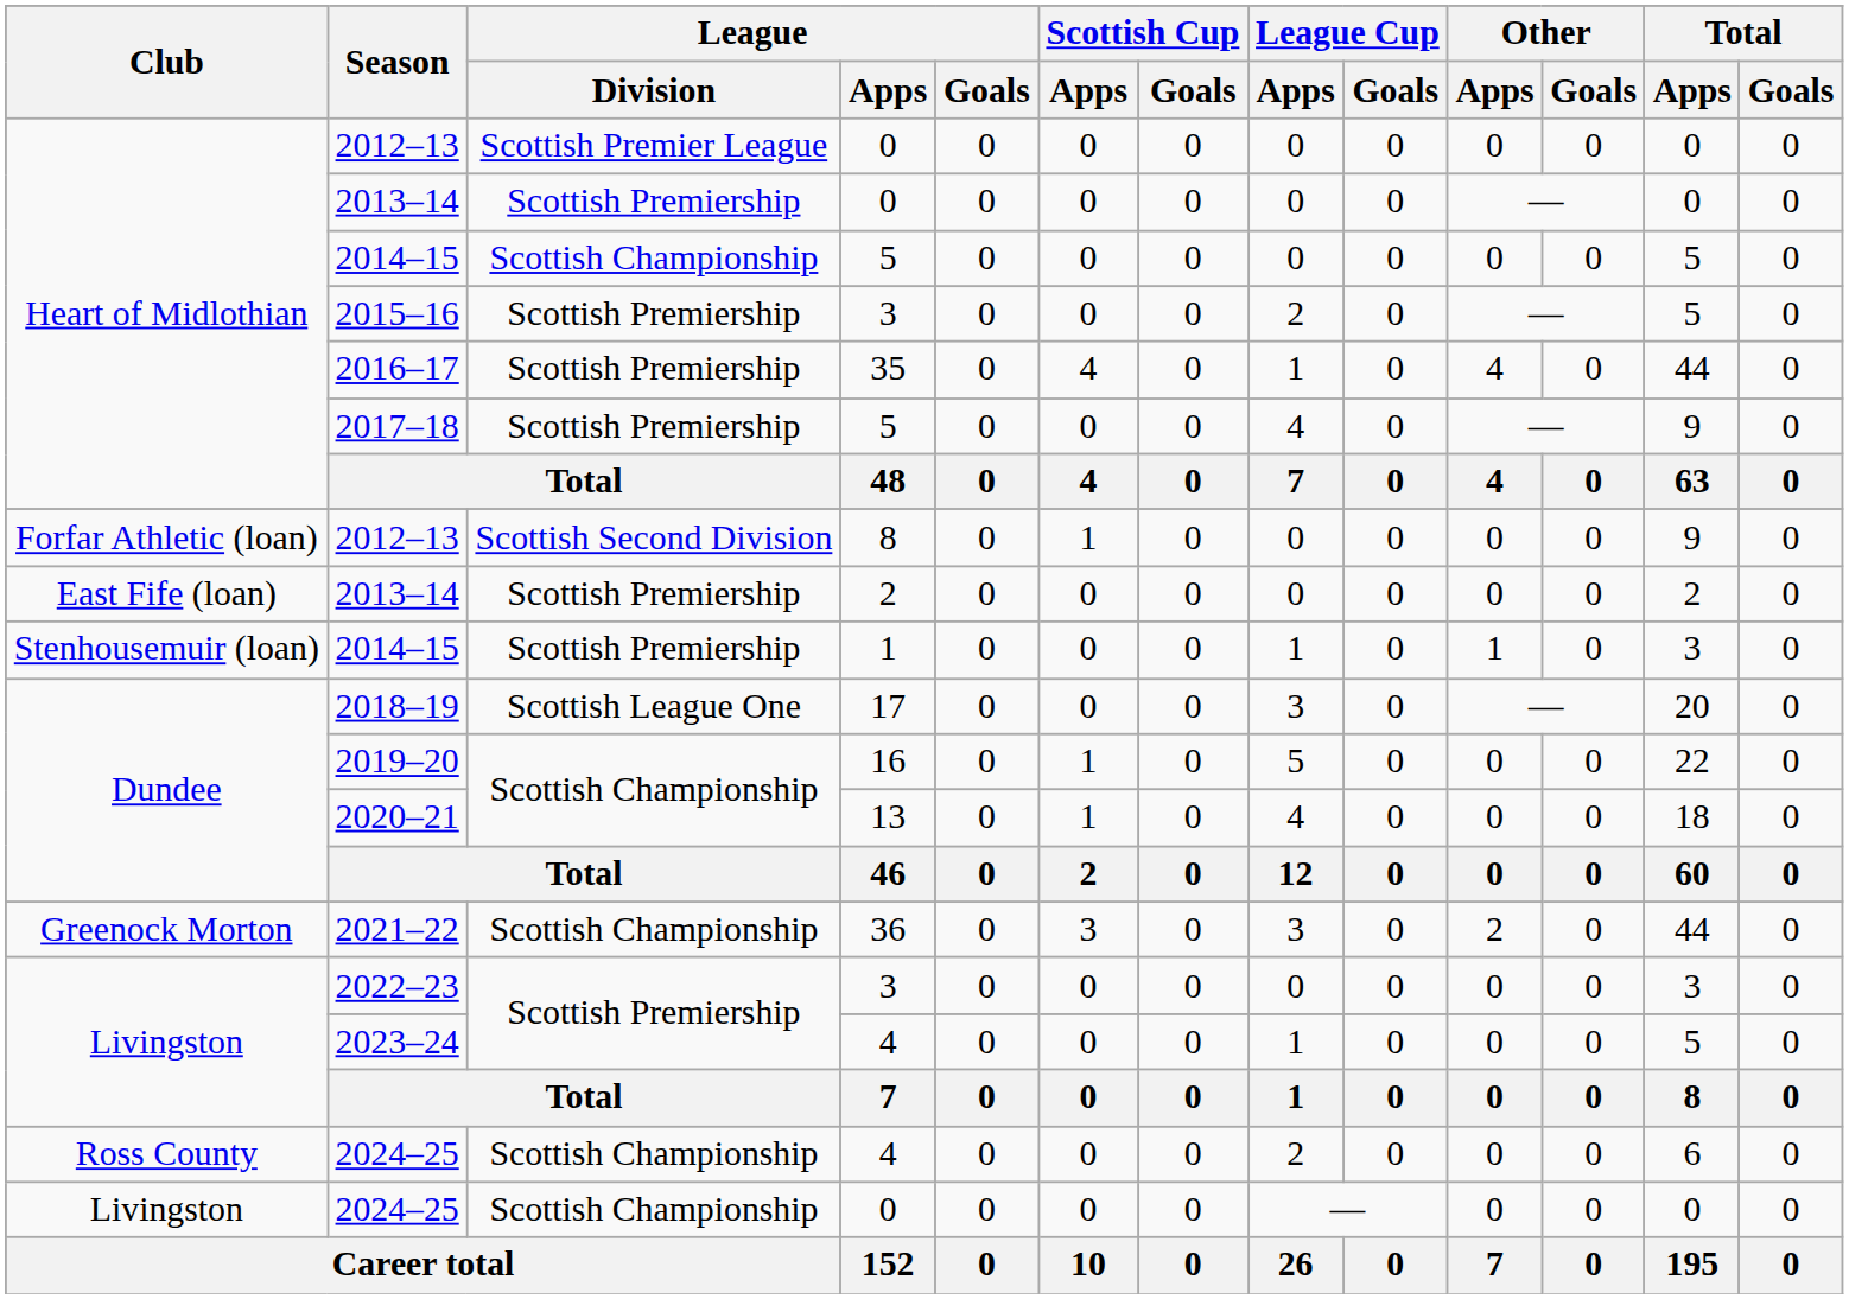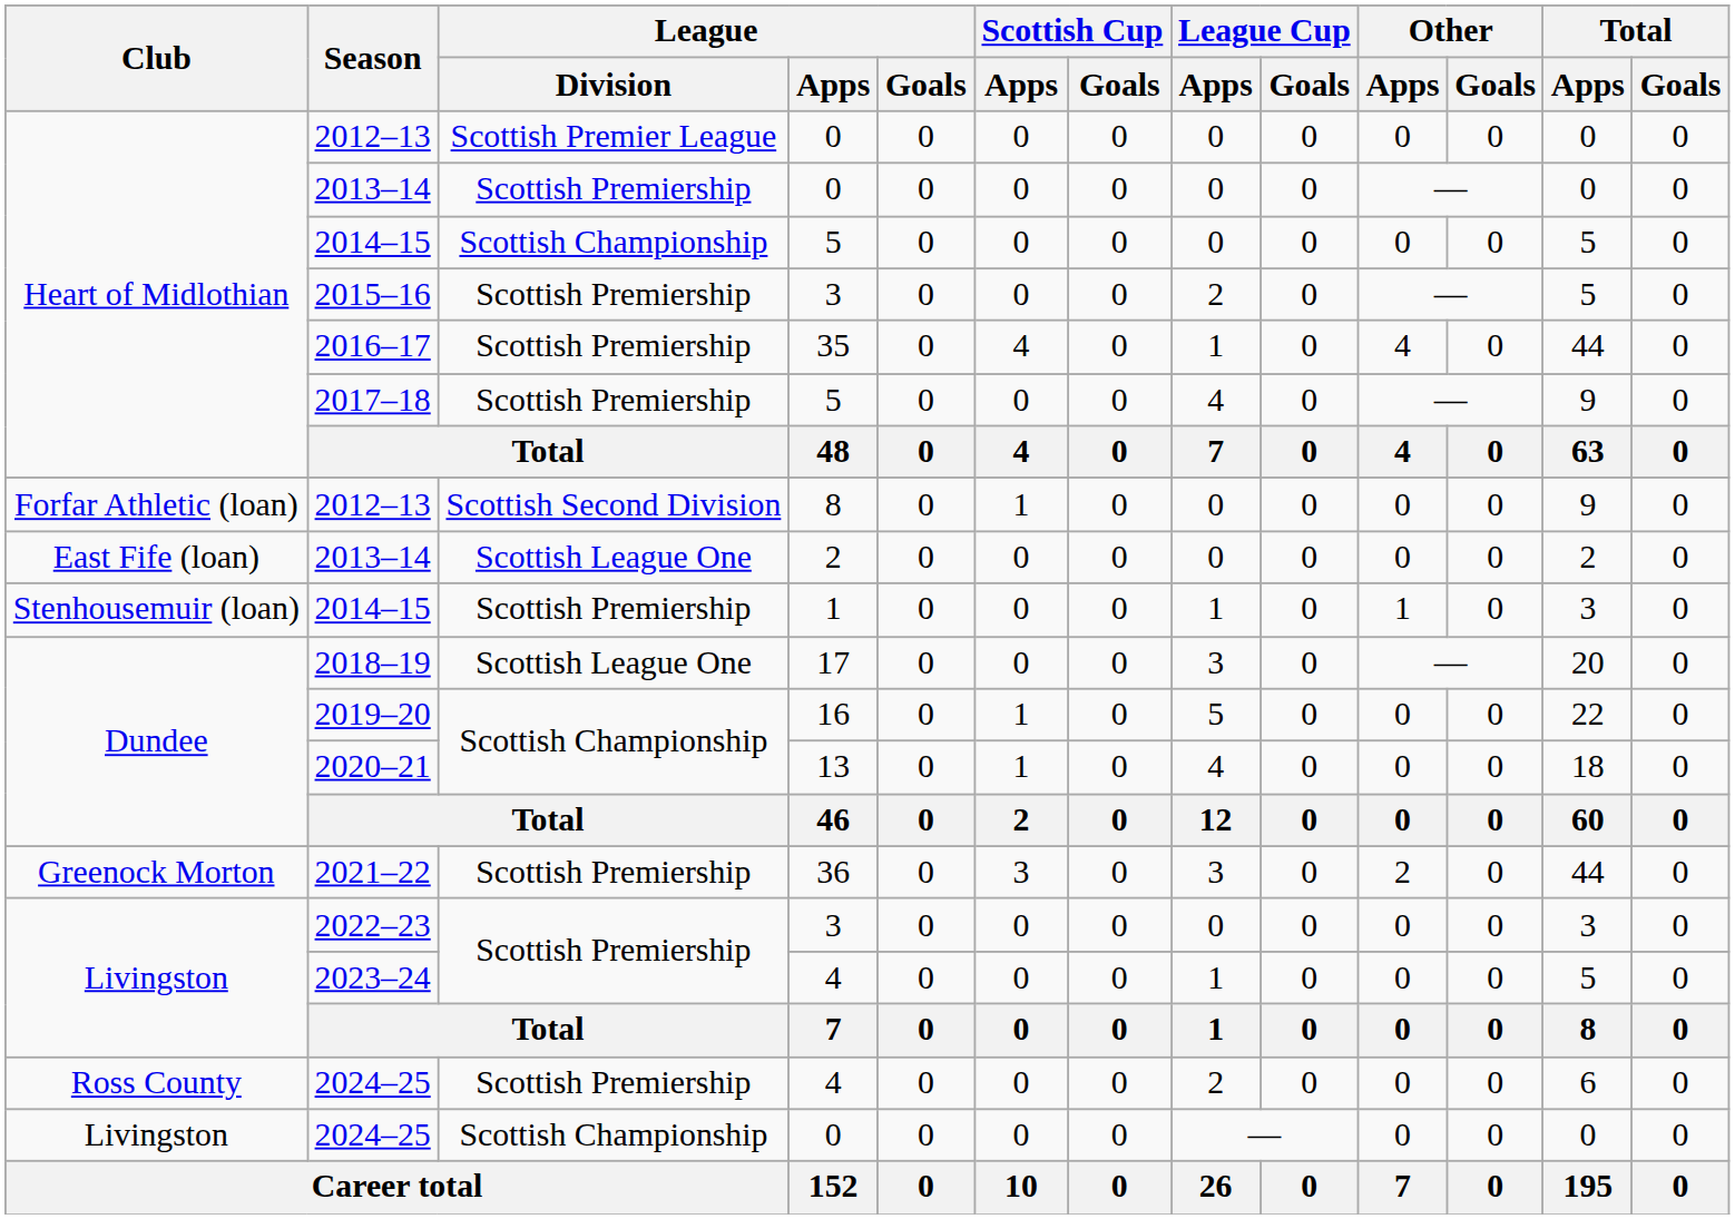 <table class="wikitable" style="text-align: center">
 <tr>
 <th rowspan=2>Club</th>
 <th rowspan=2>Season</th>
 <th colspan=3>League</th>
 <th colspan=2><a href='#'>Scottish Cup</a></th>
 <th colspan=2><a href='#'>League Cup</a></th>
 <th colspan=2>Other</th>
 <th colspan=2>Total</th>
 </tr>
 <tr>
 <th>Division</th>
 <th>Apps</th>
 <th>Goals</th>
 <th>Apps</th>
 <th>Goals</th>
 <th>Apps</th>
 <th>Goals</th>
 <th>Apps</th>
 <th>Goals</th>
 <th>Apps</th>
 <th>Goals</th>
 </tr>
 <tr>
 <td rowspan=7><a href='#'>Heart of Midlothian</a></td>
 <td><a href='#'>2012–13</a></td>
 <td><a href='#'>Scottish Premier League</a></td>
 <td>0</td>
 <td>0</td>
 <td>0</td>
 <td>0</td>
 <td>0</td>
 <td>0</td>
 <td>0</td>
 <td>0</td>
 <td>0</td>
 <td>0</td>
 </tr>
 <tr>
 <td><a href='#'>2013–14</a></td>
 <td><a href='#'>Scottish Premiership</a></td>
 <td>0</td>
 <td>0</td>
 <td>0</td>
 <td>0</td>
 <td>0</td>
 <td>0</td>
 <td colspan="2">—</td>
 <td>0</td>
 <td>0</td>
 </tr>
 <tr>
 <td><a href='#'>2014–15</a></td>
 <td><a href='#'>Scottish Championship</a></td>
 <td>5</td>
 <td>0</td>
 <td>0</td>
 <td>0</td>
 <td>0</td>
 <td>0</td>
 <td>0</td>
 <td>0</td>
 <td>5</td>
 <td>0</td>
 </tr>
 <tr>
 <td><a href='#'>2015–16</a></td>
 <td>Scottish Premiership</td>
 <td>3</td>
 <td>0</td>
 <td>0</td>
 <td>0</td>
 <td>2</td>
 <td>0</td>
 <td colspan="2">—</td>
 <td>5</td>
 <td>0</td>
 </tr>
 <tr>
 <td><a href='#'>2016–17</a></td>
 <td>Scottish Premiership</td>
 <td>35</td>
 <td>0</td>
 <td>4</td>
 <td>0</td>
 <td>1</td>
 <td>0</td>
 <td>4</td>
 <td>0</td>
 <td>44</td>
 <td>0</td>
 </tr>
 <tr>
 <td><a href='#'>2017–18</a></td>
 <td>Scottish Premiership</td>
 <td>5</td>
 <td>0</td>
 <td>0</td>
 <td>0</td>
 <td>4</td>
 <td>0</td>
 <td colspan="2">—</td>
 <td>9</td>
 <td>0</td>
 </tr>
 <tr>
 <th colspan=2>Total</th>
 <th>48</th>
 <th>0</th>
 <th>4</th>
 <th>0</th>
 <th>7</th>
 <th>0</th>
 <th>4</th>
 <th>0</th>
 <th>63</th>
 <th>0</th>
 </tr>
 <tr>
 <td><a href='#'>Forfar Athletic</a> (loan)</td>
 <td><a href='#'>2012–13</a></td>
 <td><a href='#'>Scottish Second Division</a></td>
 <td>8</td>
 <td>0</td>
 <td>1</td>
 <td>0</td>
 <td>0</td>
 <td>0</td>
 <td>0</td>
 <td>0</td>
 <td>9</td>
 <td>0</td>
 </tr>
 <tr>
 <td><a href='#'>East Fife</a> (loan)</td>
 <td><a href='#'>2013–14</a></td>
-<td>Scottish Premiership</td>
+<td><a href='#'>Scottish League One</a></td>
 <td>2</td>
 <td>0</td>
 <td>0</td>
 <td>0</td>
 <td>0</td>
 <td>0</td>
 <td>0</td>
 <td>0</td>
 <td>2</td>
 <td>0</td>
 </tr>
 <tr>
 <td><a href='#'>Stenhousemuir</a> (loan)</td>
 <td><a href='#'>2014–15</a></td>
 <td>Scottish Premiership</td>
 <td>1</td>
 <td>0</td>
 <td>0</td>
 <td>0</td>
 <td>1</td>
 <td>0</td>
 <td>1</td>
 <td>0</td>
 <td>3</td>
 <td>0</td>
 </tr>
 <tr>
 <td rowspan="4"><a href='#'>Dundee</a></td>
 <td><a href='#'>2018–19</a></td>
 <td>Scottish League One</td>
 <td>17</td>
 <td>0</td>
 <td>0</td>
 <td>0</td>
 <td>3</td>
 <td>0</td>
 <td colspan=2>—</td>
 <td>20</td>
 <td>0</td>
 </tr>
 <tr>
 <td><a href='#'>2019–20</a></td>
 <td rowspan="2">Scottish Championship</td>
 <td>16</td>
 <td>0</td>
 <td>1</td>
 <td>0</td>
 <td>5</td>
 <td>0</td>
 <td>0</td>
 <td>0</td>
 <td>22</td>
 <td>0</td>
 </tr>
 <tr>
 <td><a href='#'>2020–21</a></td>
 <td>13</td>
 <td>0</td>
 <td>1</td>
 <td>0</td>
 <td>4</td>
 <td>0</td>
 <td>0</td>
 <td>0</td>
 <td>18</td>
 <td>0</td>
 </tr>
 <tr>
 <th colspan=2>Total</th>
 <th>46</th>
 <th>0</th>
 <th>2</th>
 <th>0</th>
 <th>12</th>
 <th>0</th>
 <th>0</th>
 <th>0</th>
 <th>60</th>
 <th>0</th>
 </tr>
 <tr>
 <td><a href='#'>Greenock Morton</a></td>
 <td><a href='#'>2021–22</a></td>
-<td>Scottish Championship</td>
+<td>Scottish Premiership</td>
 <td>36</td>
 <td>0</td>
 <td>3</td>
 <td>0</td>
 <td>3</td>
 <td>0</td>
 <td>2</td>
 <td>0</td>
 <td>44</td>
 <td>0</td>
 </tr>
 <tr>
 <td rowspan="3"><a href='#'>Livingston</a></td>
 <td><a href='#'>2022–23</a></td>
 <td rowspan="2">Scottish Premiership</td>
 <td>3</td>
 <td>0</td>
 <td>0</td>
 <td>0</td>
 <td>0</td>
 <td>0</td>
 <td>0</td>
 <td>0</td>
 <td>3</td>
 <td>0</td>
 </tr>
 <tr>
 <td><a href='#'>2023–24</a></td>
 <td>4</td>
 <td>0</td>
 <td>0</td>
 <td>0</td>
 <td>1</td>
 <td>0</td>
 <td>0</td>
 <td>0</td>
 <td>5</td>
 <td>0</td>
 </tr>
 <tr>
 <th colspan="2">Total</th>
 <th>7</th>
 <th>0</th>
 <th>0</th>
 <th>0</th>
 <th>1</th>
 <th>0</th>
 <th>0</th>
 <th>0</th>
 <th>8</th>
 <th>0</th>
 </tr>
 <tr>
 <td><a href='#'>Ross County</a></td>
 <td><a href='#'>2024–25</a></td>
-<td>Scottish Championship</td>
+<td>Scottish Premiership</td>
 <td>4</td>
 <td>0</td>
 <td>0</td>
 <td>0</td>
 <td>2</td>
 <td>0</td>
 <td>0</td>
 <td>0</td>
 <td>6</td>
 <td>0</td>
 </tr>
 <tr>
 <td>Livingston</td>
 <td><a href='#'>2024–25</a></td>
 <td>Scottish Championship</td>
 <td>0</td>
 <td>0</td>
 <td>0</td>
 <td>0</td>
 <td colspan="2">—</td>
 <td>0</td>
 <td>0</td>
 <td>0</td>
 <td>0</td>
 </tr>
 <tr>
 <th colspan="3">Career total</th>
 <th>152</th>
 <th>0</th>
 <th>10</th>
 <th>0</th>
 <th>26</th>
 <th>0</th>
 <th>7</th>
 <th>0</th>
 <th>195</th>
 <th>0</th>
 </tr>
 </table>
